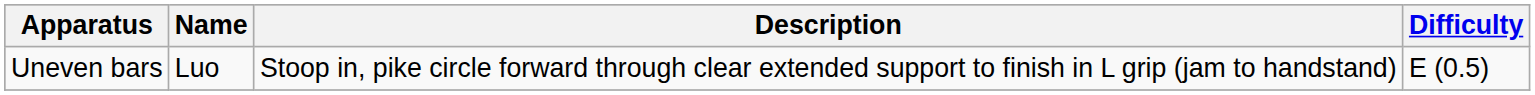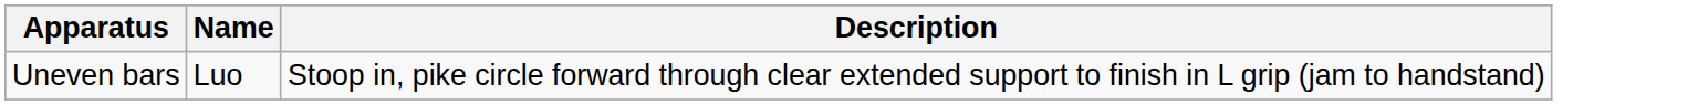 <table class="wikitable">
 <tr>
 <th>Apparatus</th>
 <th>Name</th>
 <th>Description</th>
-<th><a href='#'>Difficulty</a></th>
 </tr>
 <tr>
 <td>Uneven bars</td>
 <td>Luo</td>
 <td>Stoop in, pike circle forward through clear extended support to finish in L grip (jam to handstand)</td>
-<td>E (0.5)</td>
 </tr>
 </table>
